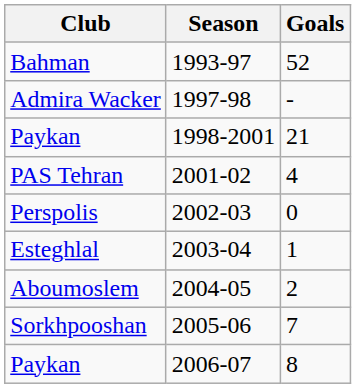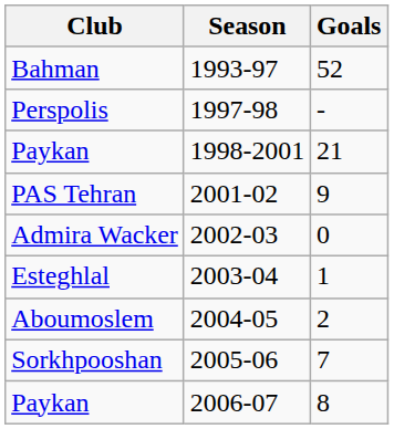 <table class="wikitable">
 <tr>
 <th>Club</th>
 <th>Season</th>
 <th>Goals</th>
 </tr>
 <tr>
 <td><a href='#'>Bahman</a></td>
 <td>1993-97</td>
 <td>52</td>
 </tr>
 <tr>
-<td><a href='#'>Admira Wacker</a></td>
+<td><a href='#'>Perspolis</a></td>
 <td>1997-98</td>
 <td>-</td>
 </tr>
 <tr>
 <td><a href='#'>Paykan</a></td>
 <td>1998-2001</td>
 <td>21</td>
 </tr>
 <tr>
 <td><a href='#'>PAS Tehran</a></td>
 <td>2001-02</td>
-<td>4</td>
+<td>9</td>
 </tr>
 <tr>
-<td><a href='#'>Perspolis</a></td>
+<td><a href='#'>Admira Wacker</a></td>
 <td>2002-03</td>
 <td>0</td>
 </tr>
 <tr>
 <td><a href='#'>Esteghlal</a></td>
 <td>2003-04</td>
 <td>1</td>
 </tr>
 <tr>
 <td><a href='#'>Aboumoslem</a></td>
 <td>2004-05</td>
 <td>2</td>
 </tr>
 <tr>
 <td><a href='#'>Sorkhpooshan</a></td>
 <td>2005-06</td>
 <td>7</td>
 </tr>
 <tr>
 <td><a href='#'>Paykan</a></td>
 <td>2006-07</td>
 <td>8</td>
 </tr>
 </table>
